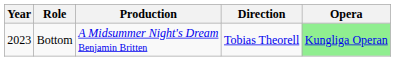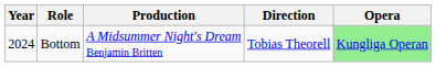 <table class=wikitable>
 <tr>
 <th>Year</th>
 <th>Role</th>
 <th>Production</th>
 <th>Direction</th>
 <th>Opera</th>
 </tr>
 <tr>
-<td>2023</td>
+<td>2024</td>
 <td>Bottom</td>
 <td><em><a href='#'>A Midsummer Night's Dream</a></em> <small> <br> <a href='#'>Benjamin Britten</a></small></td>
 <td><a href='#'>Tobias Theorell</a></td>
 <td style="background: lightgreen;"><a href='#'>Kungliga Operan</a></td>
 </tr>
 </table>
